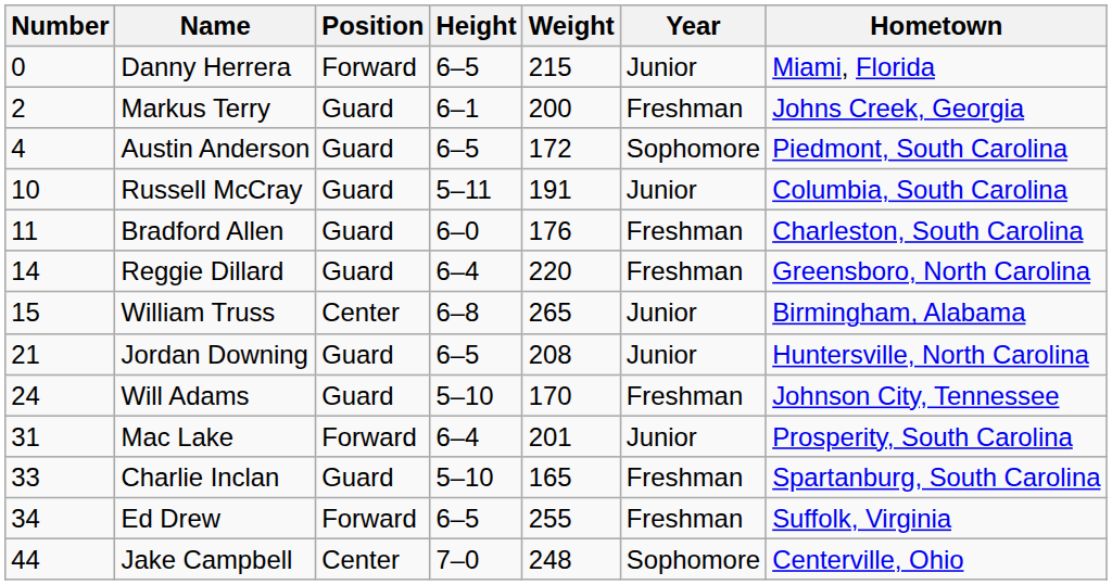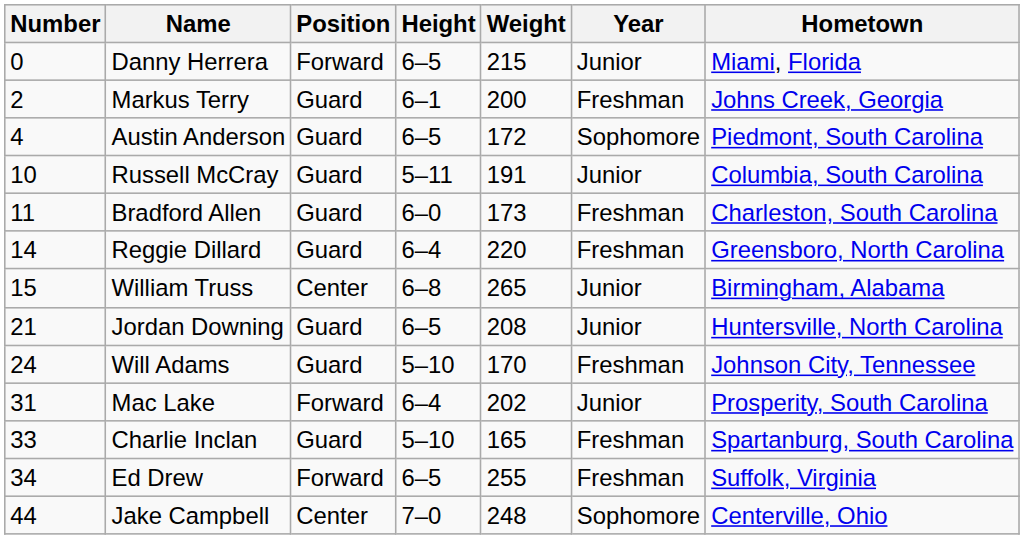 <table class="wikitable sortable" style="font-size: 95%;">
 <tr>
 <th>Number</th>
 <th>Name</th>
 <th>Position</th>
 <th>Height</th>
 <th>Weight</th>
 <th>Year</th>
 <th>Hometown</th>
 </tr>
 <tr>
 <td>0</td>
 <td>Danny Herrera</td>
 <td>Forward</td>
 <td>6–5</td>
 <td>215</td>
 <td>Junior</td>
 <td><a href='#'>Miami</a>, <a href='#'>Florida</a></td>
 </tr>
 <tr>
 <td>2</td>
 <td>Markus Terry</td>
 <td>Guard</td>
 <td>6–1</td>
 <td>200</td>
 <td>Freshman</td>
 <td><a href='#'>Johns Creek, Georgia</a></td>
 </tr>
 <tr>
 <td>4</td>
 <td>Austin Anderson</td>
 <td>Guard</td>
 <td>6–5</td>
 <td>172</td>
 <td>Sophomore</td>
 <td><a href='#'>Piedmont, South Carolina</a></td>
 </tr>
 <tr>
 <td>10</td>
 <td>Russell McCray</td>
 <td>Guard</td>
 <td>5–11</td>
 <td>191</td>
 <td>Junior</td>
 <td><a href='#'>Columbia, South Carolina</a></td>
 </tr>
 <tr>
 <td>11</td>
 <td>Bradford Allen</td>
 <td>Guard</td>
 <td>6–0</td>
-<td>176</td>
+<td>173</td>
 <td>Freshman</td>
 <td><a href='#'>Charleston, South Carolina</a></td>
 </tr>
 <tr>
 <td>14</td>
 <td>Reggie Dillard</td>
 <td>Guard</td>
 <td>6–4</td>
 <td>220</td>
 <td>Freshman</td>
 <td><a href='#'>Greensboro, North Carolina</a></td>
 </tr>
 <tr>
 <td>15</td>
 <td>William Truss</td>
 <td>Center</td>
 <td>6–8</td>
 <td>265</td>
 <td>Junior</td>
 <td><a href='#'>Birmingham, Alabama</a></td>
 </tr>
 <tr>
 <td>21</td>
 <td>Jordan Downing</td>
 <td>Guard</td>
 <td>6–5</td>
 <td>208</td>
 <td>Junior</td>
 <td><a href='#'>Huntersville, North Carolina</a></td>
 </tr>
 <tr>
 <td>24</td>
 <td>Will Adams</td>
 <td>Guard</td>
 <td>5–10</td>
 <td>170</td>
 <td>Freshman</td>
 <td><a href='#'>Johnson City, Tennessee</a></td>
 </tr>
 <tr>
 <td>31</td>
 <td>Mac Lake</td>
 <td>Forward</td>
 <td>6–4</td>
-<td>201</td>
+<td>202</td>
 <td>Junior</td>
 <td><a href='#'>Prosperity, South Carolina</a></td>
 </tr>
 <tr>
 <td>33</td>
 <td>Charlie Inclan</td>
 <td>Guard</td>
 <td>5–10</td>
 <td>165</td>
 <td>Freshman</td>
 <td><a href='#'>Spartanburg, South Carolina</a></td>
 </tr>
 <tr>
 <td>34</td>
 <td>Ed Drew</td>
 <td>Forward</td>
 <td>6–5</td>
 <td>255</td>
 <td>Freshman</td>
 <td><a href='#'>Suffolk, Virginia</a></td>
 </tr>
 <tr>
 <td>44</td>
 <td>Jake Campbell</td>
 <td>Center</td>
 <td>7–0</td>
 <td>248</td>
 <td>Sophomore</td>
 <td><a href='#'>Centerville, Ohio</a></td>
 </tr>
 </table>
